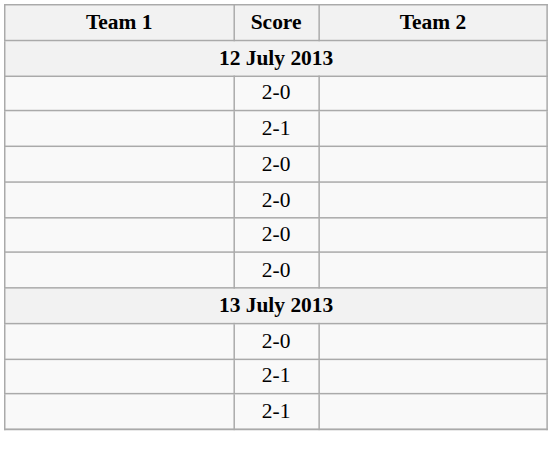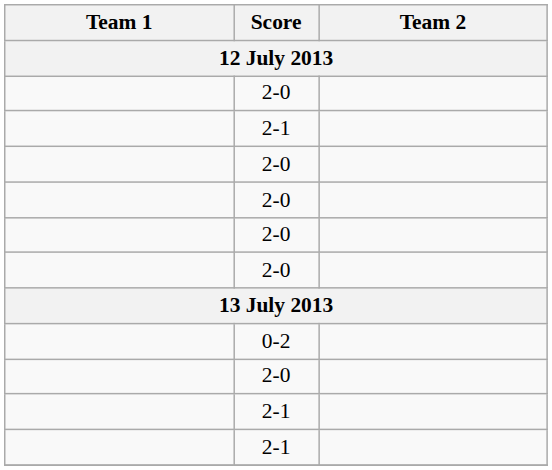 <table class="wikitable" style="text-align: center; font-size:90% ">
 <tr>
 <th align="right" width="147">Team 1</th>
 <th width="50">Score</th>
 <th align="left" width="147">Team 2</th>
 </tr>
 <tr>
 <th colspan=3>12 July 2013</th>
 </tr>
 <tr>
 <td align=right><strong></strong></td>
 <td align=center>2-0</td>
 <td align=left></td>
 </tr>
 <tr>
 <td align=right><strong></strong></td>
 <td align=center>2-1</td>
 <td align=left></td>
 </tr>
 <tr>
 <td align=right><strong></strong></td>
 <td align=center>2-0</td>
 <td align=left></td>
 </tr>
 <tr>
 <td align=right><strong></strong></td>
 <td align=center>2-0</td>
 <td align=left></td>
 </tr>
 <tr>
 <td align=right><strong></strong></td>
 <td align=center>2-0</td>
 <td align=left></td>
 </tr>
 <tr>
 <td align=right><strong></strong></td>
 <td align=center>2-0</td>
 <td align=left></td>
 </tr>
 <tr>
 <th colspan=3>13 July 2013</th>
 </tr>
 <tr>
+<td align=right></td>
+<td align=center>0-2</td>
+<td align=left><strong></strong></td>
+</tr>
+<tr>
 <td align=right><strong></strong></td>
 <td align=center>2-0</td>
 <td align=left></td>
 </tr>
 <tr>
 <td align=right><strong></strong></td>
 <td align=center>2-1</td>
 <td align=left></td>
 </tr>
 <tr>
 <td align=right><strong></strong></td>
 <td align=center>2-1</td>
 <td align=left></td>
 </tr>
 <tr>
 </tr>
 </table>
